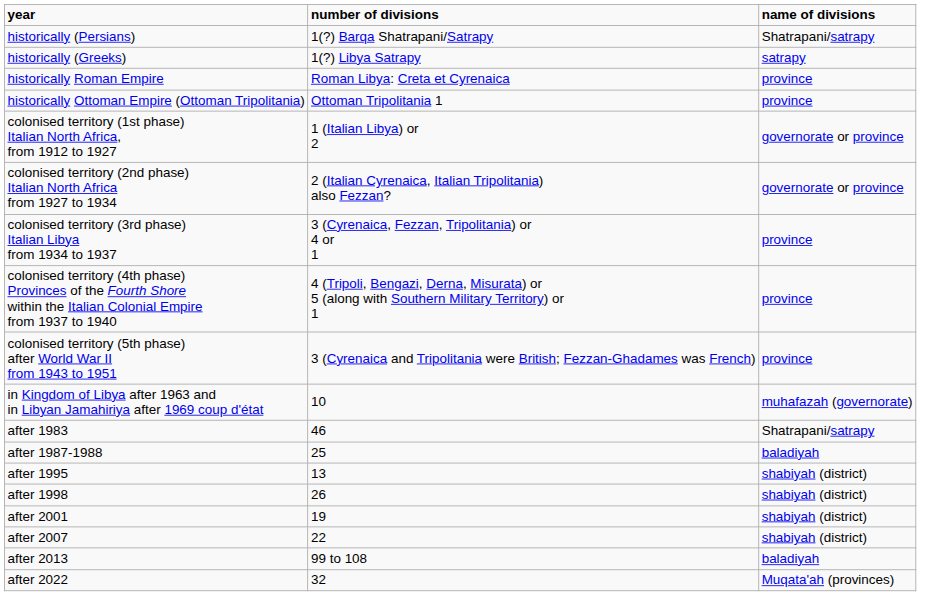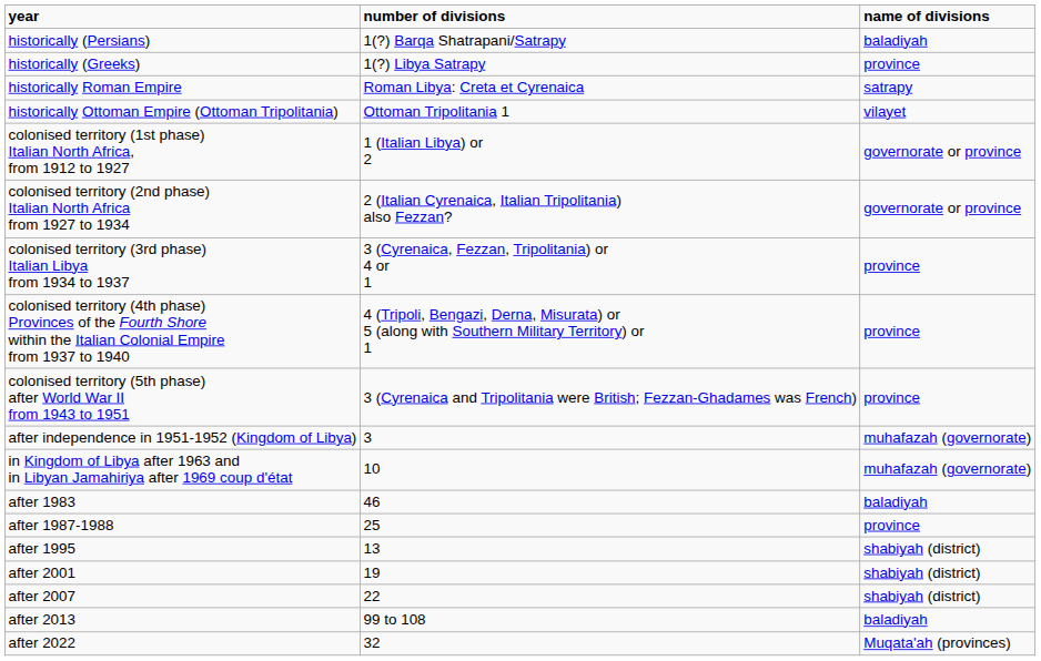 <table class="wikitable sortable" style="text-align:left">
 <tr>
 <td><strong>year</strong></td>
 <td><strong>number of divisions</strong></td>
 <td><strong>name of divisions</strong></td>
 </tr>
 <tr>
 <td><a href='#'>historically</a> (<a href='#'>Persians</a>)</td>
 <td>1(?) <a href='#'>Barqa</a> Shatrapani/<a href='#'>Satrapy</a></td>
-<td>Shatrapani/<a href='#'>satrapy</a></td>
+<td><a href='#'>baladiyah</a></td>
 </tr>
 <tr>
 <td><a href='#'>historically</a> (<a href='#'>Greeks</a>)</td>
 <td>1(?) <a href='#'>Libya Satrapy</a></td>
-<td><a href='#'>satrapy</a></td>
+<td><a href='#'>province</a></td>
 </tr>
 <tr>
 <td><a href='#'>historically</a> <a href='#'>Roman Empire</a></td>
 <td><a href='#'>Roman Libya</a>: <a href='#'>Creta et Cyrenaica</a></td>
-<td><a href='#'>province</a></td>
+<td><a href='#'>satrapy</a></td>
 </tr>
 <tr>
 <td><a href='#'>historically</a> <a href='#'>Ottoman Empire</a> (<a href='#'>Ottoman Tripolitania</a>)</td>
 <td><a href='#'>Ottoman Tripolitania</a> 1</td>
-<td><a href='#'>province</a></td>
+<td><a href='#'>vilayet</a></td>
 </tr>
 <tr>
 <td>colonised territory (1st phase) <br><a href='#'>Italian North Africa</a>, <br>from 1912 to 1927</td>
 <td>1 (<a href='#'>Italian Libya</a>) or <br>2</td>
 <td><a href='#'>governorate</a> or <a href='#'>province</a></td>
 </tr>
 <tr>
 <td>colonised territory (2nd phase) <br><a href='#'>Italian North Africa</a><br>from 1927 to 1934</td>
 <td>2 (<a href='#'>Italian Cyrenaica</a>, <a href='#'>Italian Tripolitania</a>) <br>also <a href='#'>Fezzan</a>?</td>
 <td><a href='#'>governorate</a> or <a href='#'>province</a></td>
 </tr>
 <tr>
 <td>colonised territory (3rd phase) <br><a href='#'>Italian Libya</a> <br>from 1934 to 1937</td>
 <td>3 (<a href='#'>Cyrenaica</a>, <a href='#'>Fezzan</a>, <a href='#'>Tripolitania</a>) or <br>4 or <br>1</td>
 <td><a href='#'>province</a></td>
 </tr>
 <tr>
 <td>colonised territory (4th phase) <br><a href='#'>Provinces</a> of the <em><a href='#'>Fourth Shore</a></em> <br>within the <a href='#'>Italian Colonial Empire</a> <br>from 1937 to 1940</td>
 <td>4 (<a href='#'>Tripoli</a>, <a href='#'>Bengazi</a>, <a href='#'>Derna</a>, <a href='#'>Misurata</a>) or <br>5 (along with <a href='#'>Southern Military Territory</a>) or <br>1 </td>
 <td><a href='#'>province</a></td>
 </tr>
 <tr>
 <td>colonised territory (5th phase) <br>after <a href='#'>World War II</a> <br><a href='#'>from 1943 to 1951</a></td>
 <td>3 (<a href='#'>Cyrenaica</a> and <a href='#'>Tripolitania</a> were <a href='#'>British</a>; <a href='#'>Fezzan-Ghadames</a> was <a href='#'>French</a>)</td>
 <td><a href='#'>province</a></td>
 </tr>
 <tr>
+<td>after independence in 1951-1952 (<a href='#'>Kingdom of Libya</a>)</td>
+<td>3</td>
+<td><a href='#'>muhafazah</a> (<a href='#'>governorate</a>)</td>
+</tr>
+<tr>
 <td>in <a href='#'>Kingdom of Libya</a> after 1963 and<br> in <a href='#'>Libyan Jamahiriya</a> after <a href='#'>1969 coup d'état</a></td>
 <td>10</td>
 <td><a href='#'>muhafazah</a> (<a href='#'>governorate</a>)</td>
 </tr>
 <tr>
 <td>after 1983</td>
 <td>46</td>
-<td>Shatrapani/<a href='#'>satrapy</a></td>
+<td><a href='#'>baladiyah</a></td>
 </tr>
 <tr>
 <td>after 1987-1988</td>
 <td>25</td>
-<td><a href='#'>baladiyah</a></td>
+<td><a href='#'>province</a></td>
 </tr>
 <tr>
 <td>after 1995</td>
 <td>13</td>
-<td><a href='#'>shabiyah</a> (district)</td>
-</tr>
-<tr>
-<td>after 1998</td>
-<td>26</td>
 <td><a href='#'>shabiyah</a> (district)</td>
 </tr>
 <tr>
 <td>after 2001</td>
 <td>19</td>
 <td><a href='#'>shabiyah</a> (district)</td>
 </tr>
 <tr>
 <td>after 2007</td>
 <td>22</td>
 <td><a href='#'>shabiyah</a> (district)</td>
 </tr>
 <tr>
 <td>after 2013</td>
 <td>99 to 108</td>
 <td><a href='#'>baladiyah</a></td>
 </tr>
 <tr>
 <td>after 2022</td>
 <td>32</td>
 <td><a href='#'>Muqata'ah</a> (provinces)</td>
 </tr>
 </table>
